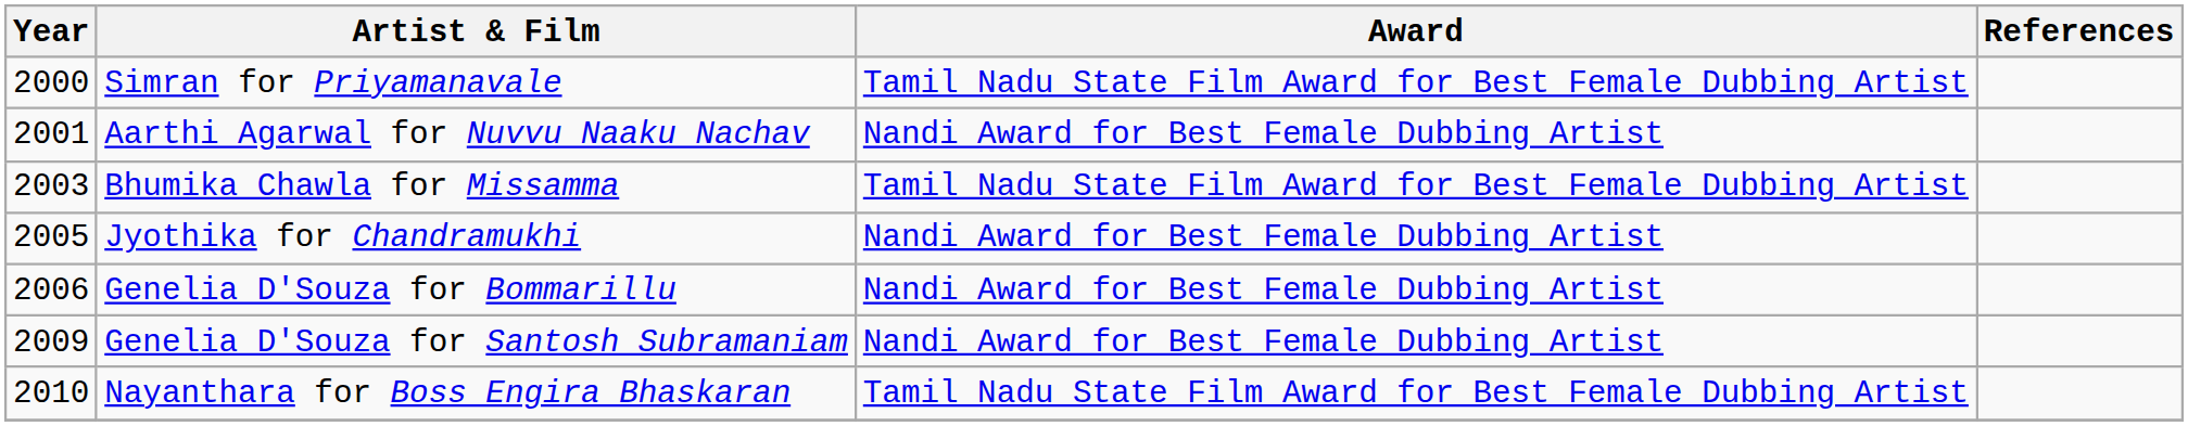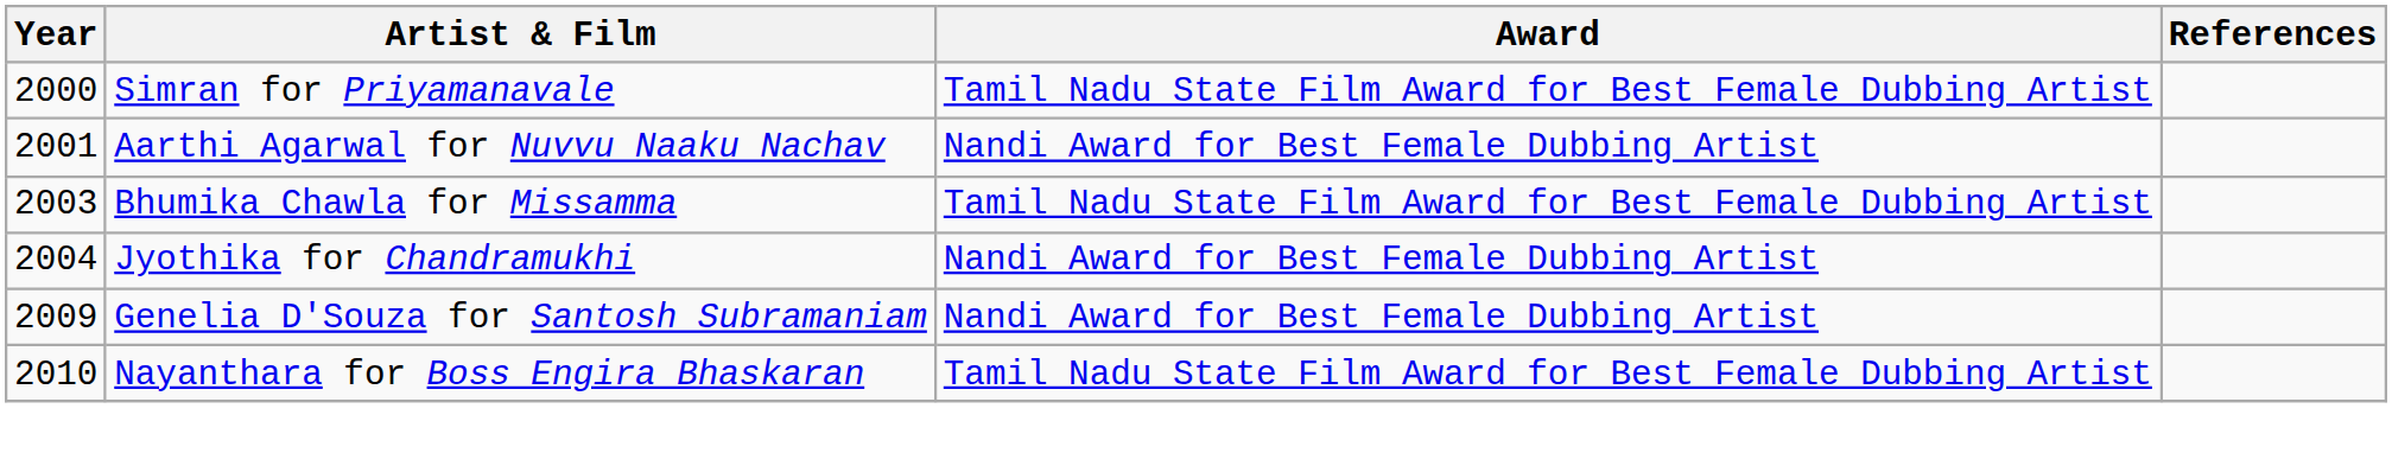 <table class="wikitable sortable" style="text-align:left">
 <tr>
 <th>Year</th>
 <th>Artist & Film</th>
 <th>Award</th>
 <th>References</th>
 </tr>
 <tr>
 <td>2000</td>
 <td><a href='#'>Simran</a>  for <em><a href='#'>Priyamanavale</a></em></td>
 <td><a href='#'>Tamil Nadu State Film Award for Best Female Dubbing Artist</a></td>
 <td></td>
 </tr>
 <tr>
 <td>2001</td>
 <td><a href='#'>Aarthi Agarwal</a> for <em><a href='#'>Nuvvu Naaku Nachav</a></em></td>
 <td><a href='#'>Nandi Award for Best Female Dubbing Artist</a></td>
 <td></td>
 </tr>
 <tr>
 <td>2003</td>
 <td><a href='#'>Bhumika Chawla</a> for <em><a href='#'>Missamma</a></em></td>
 <td><a href='#'>Tamil Nadu State Film Award for Best Female Dubbing Artist</a></td>
 <td></td>
 </tr>
 <tr>
-<td>2005</td>
+<td>2004</td>
 <td><a href='#'>Jyothika</a> for <em><a href='#'>Chandramukhi</a></em></td>
 <td><a href='#'>Nandi Award for Best Female Dubbing Artist</a></td>
 <td></td>
-</tr>
-<tr>
-<td>2006</td>
-<td><a href='#'>Genelia D'Souza</a> for <em><a href='#'>Bommarillu</a></em></td>
-<td><a href='#'>Nandi Award for Best Female Dubbing Artist</a></td>
-<td><br></td>
 </tr>
 <tr>
 <td>2009</td>
 <td><a href='#'>Genelia D'Souza</a> for <em><a href='#'>Santosh Subramaniam</a></em></td>
 <td><a href='#'>Nandi Award for Best Female Dubbing Artist</a></td>
 <td></td>
 </tr>
 <tr>
 <td>2010</td>
 <td><a href='#'>Nayanthara</a> for <em><a href='#'>Boss Engira Bhaskaran</a></em></td>
 <td><a href='#'>Tamil Nadu State Film Award for Best Female Dubbing Artist</a></td>
 <td></td>
 </tr>
 <tr>
 </tr>
 </table>
